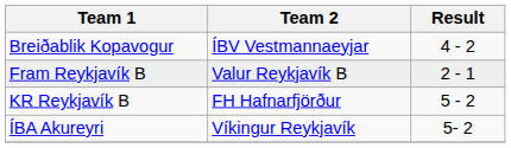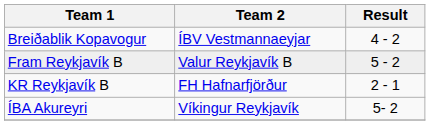 <table class="wikitable">
 <tr>
 <th width="180">Team 1</th>
 <th width="180">Team 2</th>
 <th width="80">Result</th>
 </tr>
 <tr>
 <td><a href='#'>Breiðablik Kopavogur</a></td>
 <td><a href='#'>ÍBV Vestmannaeyjar</a></td>
 <td align="center">4 - 2</td>
 </tr>
 <tr style="background:#EFEFEF">
 <td><a href='#'>Fram Reykjavík</a> B</td>
 <td><a href='#'>Valur Reykjavík</a> B</td>
-<td align="center">2 - 1</td>
+<td align="center">5 - 2</td>
 </tr>
 <tr>
 <td><a href='#'>KR Reykjavík</a> B</td>
 <td><a href='#'>FH Hafnarfjörður</a></td>
-<td align="center">5 - 2</td>
+<td align="center">2 - 1</td>
 </tr>
 <tr>
 <td><a href='#'>ÍBA Akureyri</a></td>
 <td><a href='#'>Víkingur Reykjavík</a></td>
 <td align="center">5- 2</td>
 </tr>
 <tr style="background:#EFEFEF">
 </tr>
 </table>
